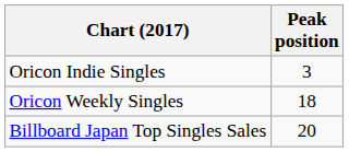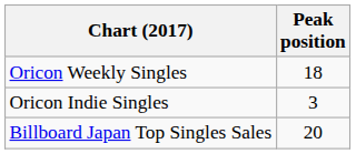 <table class="wikitable sortable">
 <tr>
 <th>Chart (2017)</th>
 <th>Peak<br>position</th>
 </tr>
 <tr>
+<td><a href='#'>Oricon</a> Weekly Singles</td>
+<td align="center">18</td>
+</tr>
+<tr>
 <td>Oricon Indie Singles</td>
 <td align="center">3</td>
-</tr>
-<tr>
-<td><a href='#'>Oricon</a> Weekly Singles</td>
-<td align="center">18</td>
 </tr>
 <tr>
 <td><a href='#'>Billboard Japan</a> Top Singles Sales</td>
 <td align="center">20</td>
 </tr>
 </table>
